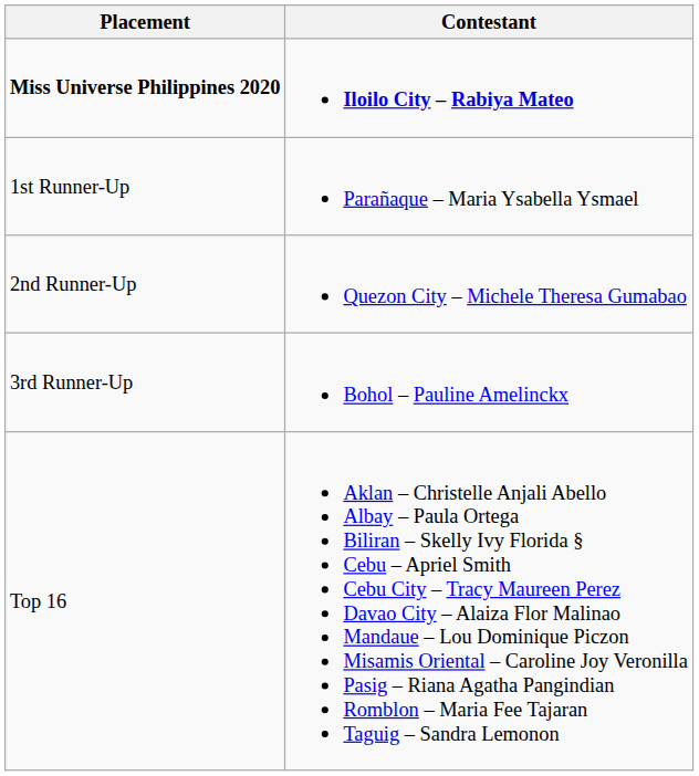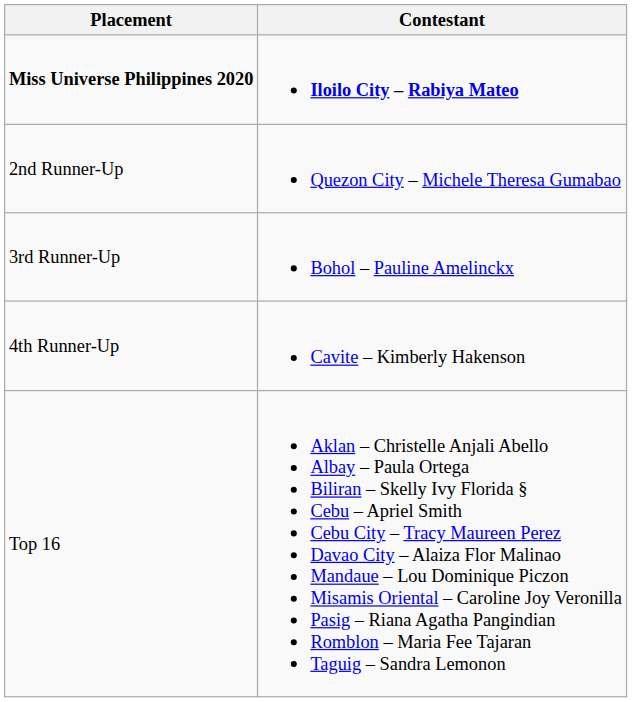 <table class="wikitable sortable" style="font-size: 95%;">
 <tr>
 <th>Placement</th>
 <th>Contestant</th>
 </tr>
 <tr>
 <td><strong>Miss Universe Philippines 2020</strong></td>
 <td><strong><br><ul><li><a href='#'>Iloilo City</a> – <a href='#'>Rabiya Mateo</a></li></ul></strong></td>
 </tr>
 <tr>
-<td>1st Runner-Up</td>
-<td><br><ul><li><a href='#'>Parañaque</a> – Maria Ysabella Ysmael</li></ul></td>
-</tr>
-<tr>
 <td>2nd Runner-Up</td>
 <td><br><ul><li><a href='#'>Quezon City</a> – <a href='#'>Michele Theresa Gumabao</a></li></ul></td>
 </tr>
 <tr>
 <td>3rd Runner-Up</td>
 <td><br><ul><li><a href='#'>Bohol</a> – <a href='#'>Pauline Amelinckx</a></li></ul></td>
 </tr>
 <tr>
+<td>4th Runner-Up</td>
+<td><br><ul><li><a href='#'>Cavite</a> – Kimberly Hakenson</li></ul></td>
+</tr>
+<tr>
 <td>Top 16</td>
 <td><br><ul><li><a href='#'>Aklan</a> – Christelle Anjali Abello</li><li><a href='#'>Albay</a> – Paula Ortega</li><li><a href='#'>Biliran</a> – Skelly Ivy Florida §</li><li><a href='#'>Cebu</a> – Apriel Smith</li><li><a href='#'>Cebu City</a> – <a href='#'>Tracy Maureen Perez</a></li><li><a href='#'>Davao City</a> – Alaiza Flor Malinao</li><li><a href='#'>Mandaue</a> – Lou Dominique Piczon</li><li><a href='#'>Misamis Oriental</a> – Caroline Joy Veronilla</li><li><a href='#'>Pasig</a> – Riana Agatha Pangindian</li><li><a href='#'>Romblon</a> – Maria Fee Tajaran</li><li><a href='#'>Taguig</a> – Sandra Lemonon</li></ul></td>
 </tr>
 </table>
